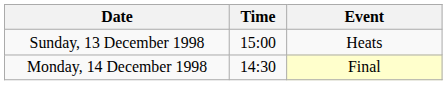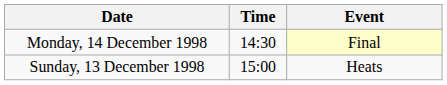 <table class = "wikitable" style="text-align:center;">
 <tr>
 <th width=220>Date</th>
 <th width=50>Time</th>
 <th width=150>Event</th>
 </tr>
 <tr>
+<td>Monday, 14 December 1998</td>
+<td>14:30</td>
+<td bgcolor=ffffcc>Final</td>
+</tr>
+<tr>
 <td>Sunday, 13 December 1998</td>
 <td>15:00</td>
 <td>Heats</td>
 </tr>
-<tr>
-<td>Monday, 14 December 1998</td>
-<td>14:30</td>
-<td bgcolor=ffffcc>Final</td>
-</tr>
 </table>
